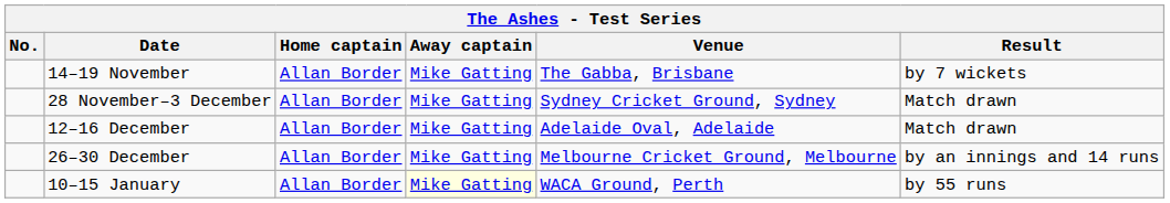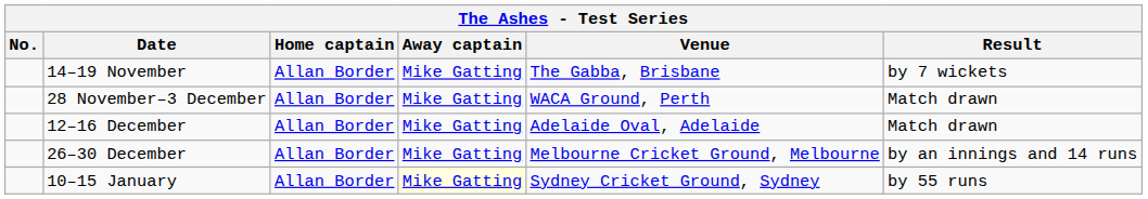 <table class="wikitable">
 <tr>
 <th colspan="9"><a href='#'>The Ashes</a> - Test Series</th>
 </tr>
 <tr>
 <th>No.</th>
 <th>Date</th>
 <th>Home captain</th>
 <th>Away captain</th>
 <th>Venue</th>
 <th>Result</th>
 </tr>
 <tr>
 <td></td>
 <td>14–19 November</td>
 <td><a href='#'>Allan Border</a></td>
 <td><a href='#'>Mike Gatting</a></td>
 <td><a href='#'>The Gabba</a>, <a href='#'>Brisbane</a></td>
 <td> by 7 wickets</td>
 </tr>
 <tr>
 <td></td>
 <td>28 November–3 December</td>
 <td><a href='#'>Allan Border</a></td>
 <td><a href='#'>Mike Gatting</a></td>
-<td><a href='#'>Sydney Cricket Ground</a>, <a href='#'>Sydney</a></td>
+<td><a href='#'>WACA Ground</a>, <a href='#'>Perth</a></td>
 <td>Match drawn</td>
 </tr>
 <tr>
 <td></td>
 <td>12–16 December</td>
 <td><a href='#'>Allan Border</a></td>
 <td><a href='#'>Mike Gatting</a></td>
 <td><a href='#'>Adelaide Oval</a>, <a href='#'>Adelaide</a></td>
 <td>Match drawn</td>
 </tr>
 <tr>
 <td></td>
 <td>26–30 December</td>
 <td><a href='#'>Allan Border</a></td>
 <td><a href='#'>Mike Gatting</a></td>
 <td><a href='#'>Melbourne Cricket Ground</a>, <a href='#'>Melbourne</a></td>
 <td> by an innings and 14 runs</td>
 </tr>
 <tr>
 <td></td>
 <td>10–15 January</td>
 <td><a href='#'>Allan Border</a></td>
 <td style="background: lightyellow;"><a href='#'>Mike Gatting</a></td>
-<td><a href='#'>WACA Ground</a>, <a href='#'>Perth</a></td>
+<td><a href='#'>Sydney Cricket Ground</a>, <a href='#'>Sydney</a></td>
 <td> by 55 runs</td>
 </tr>
 </table>
